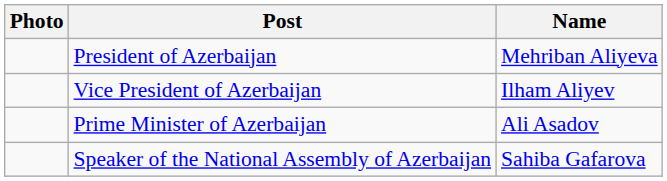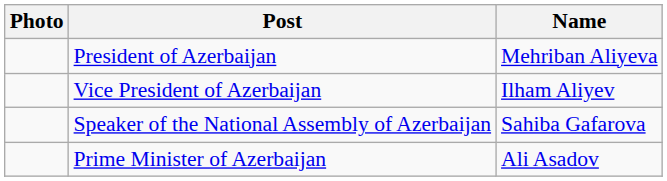 <table class=wikitable>
 <tr>
 <th>Photo</th>
 <th>Post</th>
 <th>Name</th>
 </tr>
 <tr>
 <td></td>
 <td><a href='#'>President of Azerbaijan</a></td>
 <td><a href='#'>Mehriban Aliyeva</a></td>
 </tr>
 <tr>
 <td></td>
 <td><a href='#'>Vice President of Azerbaijan</a></td>
 <td><a href='#'>Ilham Aliyev</a></td>
 </tr>
 <tr>
 <td></td>
+<td><a href='#'>Speaker of the National Assembly of Azerbaijan</a></td>
+<td><a href='#'>Sahiba Gafarova</a></td>
+</tr>
+<tr>
+<td></td>
 <td><a href='#'>Prime Minister of Azerbaijan</a></td>
 <td><a href='#'>Ali Asadov</a></td>
 </tr>
-<tr>
-<td></td>
-<td><a href='#'>Speaker of the National Assembly of Azerbaijan</a></td>
-<td><a href='#'>Sahiba Gafarova</a></td>
-</tr>
 </table>
